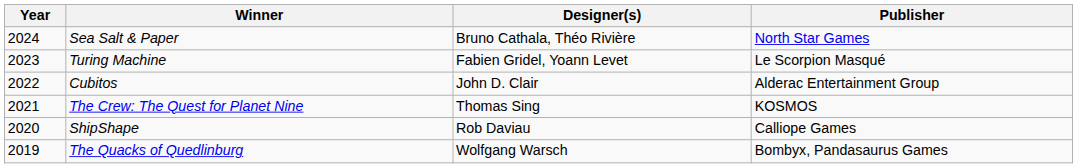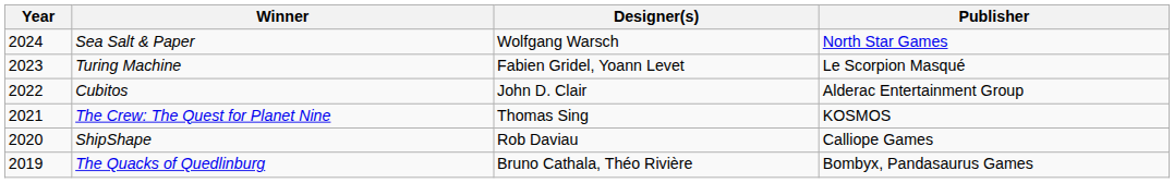 <table class="wikitable" style="width:95%">
 <tr>
 <th>Year</th>
 <th>Winner</th>
 <th>Designer(s)</th>
 <th>Publisher</th>
 </tr>
 <tr>
 <td>2024</td>
 <td><em>Sea Salt & Paper</em></td>
-<td>Bruno Cathala, Théo Rivière</td>
+<td>Wolfgang Warsch</td>
 <td><a href='#'>North Star Games</a></td>
 </tr>
 <tr>
 <td>2023</td>
 <td><em>Turing Machine</em></td>
 <td>Fabien Gridel, Yoann Levet</td>
 <td>Le Scorpion Masqué</td>
 </tr>
 <tr>
 <td>2022</td>
 <td><em>Cubitos</em></td>
 <td>John D. Clair</td>
 <td>Alderac Entertainment Group</td>
 </tr>
 <tr>
 <td>2021</td>
 <td><em><a href='#'>The Crew: The Quest for Planet Nine</a></em></td>
 <td>Thomas Sing</td>
 <td>KOSMOS</td>
 </tr>
 <tr>
 <td>2020</td>
 <td><em>ShipShape</em></td>
 <td>Rob Daviau</td>
 <td>Calliope Games</td>
 </tr>
 <tr>
 <td>2019</td>
 <td><em><a href='#'>The Quacks of Quedlinburg</a></em></td>
-<td>Wolfgang Warsch</td>
+<td>Bruno Cathala, Théo Rivière</td>
 <td>Bombyx, Pandasaurus Games</td>
 </tr>
 </table>
